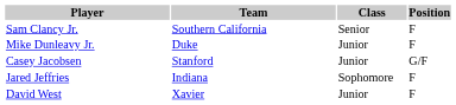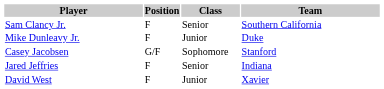 <table style="width:600px" "border:'1' 'solid' 'gray'">
 <tr>
 <th style="background:#ccc; width:40%;">Player</th>
+<th style="background:#ccc; width:4%;">Position</th>
+<th style="background:#ccc; width:16%;">Class</th>
 <th style="background:#ccc; width:40%;">Team</th>
-<th style="background:#ccc; width:16%;">Class</th>
-<th style="background:#ccc; width:4%;">Position</th>
 </tr>
 <tr>
 <td><a href='#'>Sam Clancy Jr.</a></td>
+<td>F</td>
+<td>Senior</td>
 <td><a href='#'>Southern California</a></td>
-<td>Senior</td>
-<td>F</td>
 </tr>
 <tr>
 <td><a href='#'>Mike Dunleavy Jr.</a></td>
+<td>F</td>
+<td>Junior</td>
 <td><a href='#'>Duke</a></td>
-<td>Junior</td>
-<td>F</td>
 </tr>
 <tr>
 <td><a href='#'>Casey Jacobsen</a></td>
+<td>G/F</td>
+<td>Sophomore</td>
 <td><a href='#'>Stanford</a></td>
-<td>Junior</td>
-<td>G/F</td>
 </tr>
 <tr>
 <td><a href='#'>Jared Jeffries</a></td>
+<td>F</td>
+<td>Senior</td>
 <td><a href='#'>Indiana</a></td>
-<td>Sophomore</td>
-<td>F</td>
 </tr>
 <tr>
 <td><a href='#'>David West</a></td>
+<td>F</td>
+<td>Junior</td>
 <td><a href='#'>Xavier</a></td>
-<td>Junior</td>
-<td>F</td>
 </tr>
 </table>
